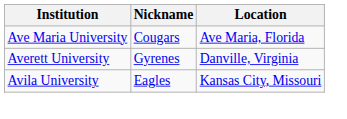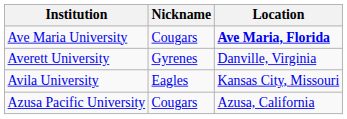 <table class="wikitable">
 <tr>
 <th>Institution</th>
 <th>Nickname</th>
 <th>Location</th>
 </tr>
 <tr>
 <td><a href='#'>Ave Maria University</a></td>
 <td><a href='#'>Cougars</a></td>
-<td><a href='#'>Ave Maria, Florida</a></td>
+<td><strong><a href='#'>Ave Maria, Florida</a></strong></td>
 </tr>
 <tr>
 <td><a href='#'>Averett University</a></td>
 <td><a href='#'>Gyrenes</a></td>
 <td><a href='#'>Danville, Virginia</a></td>
 </tr>
 <tr>
 <td><a href='#'>Avila University</a></td>
 <td><a href='#'>Eagles</a></td>
 <td><a href='#'>Kansas City, Missouri</a></td>
 </tr>
+<tr>
+<td><a href='#'>Azusa Pacific University</a></td>
+<td><a href='#'>Cougars</a></td>
+<td><a href='#'>Azusa, California</a></td>
+</tr>
 </table>
